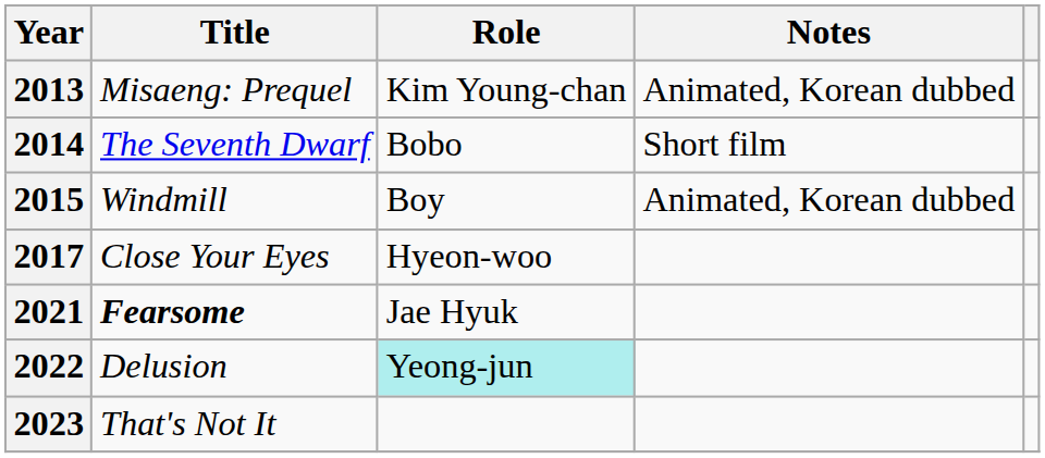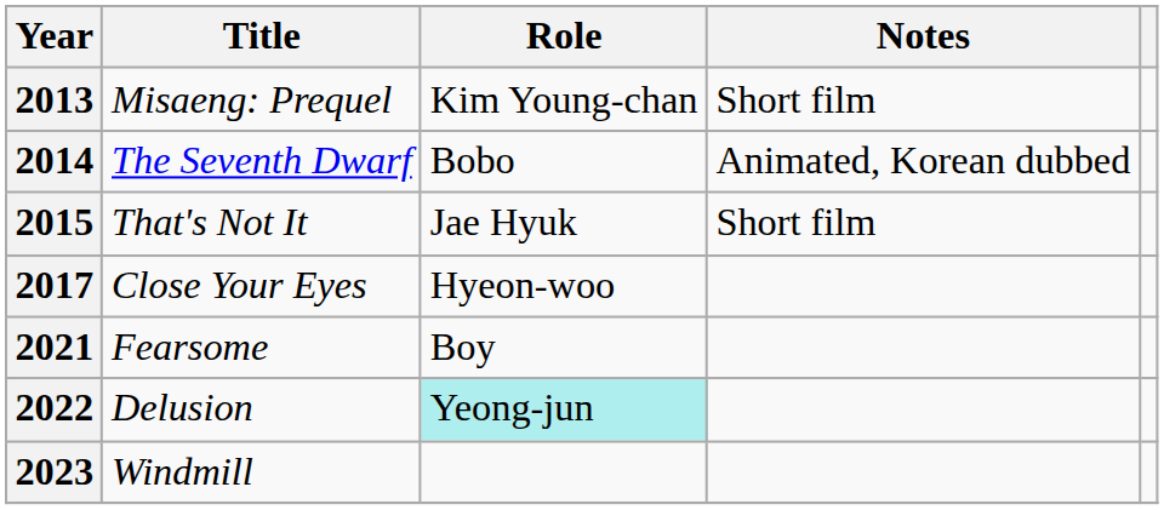 <table class="wikitable  plainrowheaders">
 <tr>
 <th scope="col">Year</th>
 <th scope="col">Title</th>
 <th scope="col">Role</th>
 <th scope="col">Notes</th>
 <th scope="col" class="unsortable"></th>
 </tr>
 <tr>
 <th scope="row">2013</th>
 <td><em>Misaeng: Prequel</em></td>
 <td>Kim Young-chan</td>
-<td>Animated, Korean dubbed</td>
+<td>Short film</td>
 <td></td>
 </tr>
 <tr>
 <th scope="row">2014</th>
 <td><em><a href='#'>The Seventh Dwarf</a></em></td>
 <td>Bobo</td>
-<td>Short film</td>
+<td>Animated, Korean dubbed</td>
 <td></td>
 </tr>
 <tr>
 <th scope="row">2015</th>
-<td><em>Windmill</em></td>
-<td>Boy</td>
-<td>Animated, Korean dubbed</td>
+<td><em>That's Not It</em></td>
+<td>Jae Hyuk</td>
+<td>Short film</td>
 <td></td>
 </tr>
 <tr>
 <th scope="row">2017</th>
 <td><em>Close Your Eyes</em></td>
 <td>Hyeon-woo</td>
 <td></td>
 <td></td>
 </tr>
 <tr>
 <th scope="row">2021</th>
-<td><strong><em>Fearsome</em></strong></td>
-<td>Jae Hyuk</td>
+<td><em>Fearsome</em></td>
+<td>Boy</td>
 <td></td>
 <td></td>
 </tr>
 <tr>
 <th scope="row">2022</th>
 <td><em>Delusion</em></td>
 <td style="background: paleturquoise;">Yeong-jun</td>
 <td></td>
 <td></td>
 </tr>
 <tr>
 <th scope="row">2023</th>
-<td><em>That's Not It</em></td>
+<td><em>Windmill</em></td>
 <td></td>
 <td></td>
 <td></td>
 </tr>
 <tr>
 </tr>
 </table>
